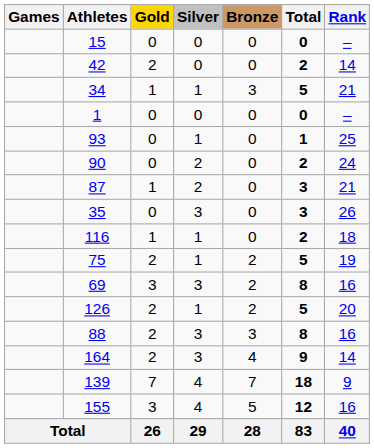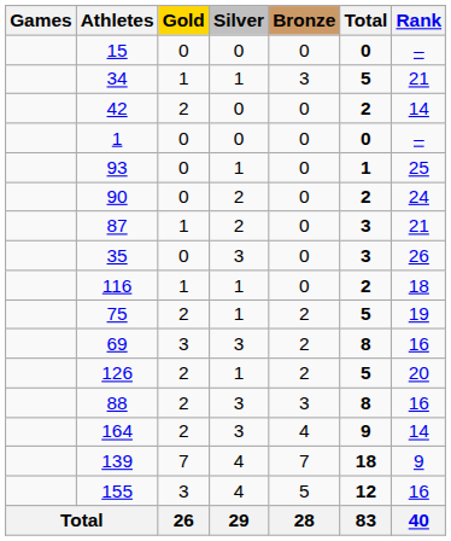 <table class="wikitable" style="text-align:center; font-size:90%;">
 <tr>
 <th>Games</th>
 <th>Athletes</th>
 <td style="background:gold"><strong>Gold</strong></td>
 <td style="background:silver"><strong>Silver</strong></td>
 <td style="background:#cc9966"><strong>Bronze</strong></td>
 <th><strong>Total</strong></th>
 <th><a href='#'><strong>Rank</strong></a></th>
 </tr>
 <tr>
 <td></td>
 <td><a href='#'>15</a></td>
 <td>0</td>
 <td>0</td>
 <td>0</td>
 <td><strong>0</strong></td>
 <td><a href='#'>–</a></td>
 </tr>
 <tr>
 <td></td>
+<td><a href='#'>34</a></td>
+<td>1</td>
+<td>1</td>
+<td>3</td>
+<td><strong>5</strong></td>
+<td><a href='#'>21</a></td>
+</tr>
+<tr>
+<td></td>
 <td><a href='#'>42</a></td>
 <td>2</td>
 <td>0</td>
 <td>0</td>
 <td><strong>2</strong></td>
 <td><a href='#'>14</a></td>
-</tr>
-<tr>
-<td></td>
-<td><a href='#'>34</a></td>
-<td>1</td>
-<td>1</td>
-<td>3</td>
-<td><strong>5</strong></td>
-<td><a href='#'>21</a></td>
 </tr>
 <tr>
 <td></td>
 <td><a href='#'>1</a></td>
 <td>0</td>
 <td>0</td>
 <td>0</td>
 <td><strong>0</strong></td>
 <td><a href='#'>–</a></td>
 </tr>
 <tr>
 <td></td>
 <td><a href='#'>93</a></td>
 <td>0</td>
 <td>1</td>
 <td>0</td>
 <td><strong>1</strong></td>
 <td><a href='#'>25</a></td>
 </tr>
 <tr>
 <td></td>
 <td><a href='#'>90</a></td>
 <td>0</td>
 <td>2</td>
 <td>0</td>
 <td><strong>2</strong></td>
 <td><a href='#'>24</a></td>
 </tr>
 <tr>
 <td></td>
 <td><a href='#'>87</a></td>
 <td>1</td>
 <td>2</td>
 <td>0</td>
 <td><strong>3</strong></td>
 <td><a href='#'>21</a></td>
 </tr>
 <tr>
 <td></td>
 <td><a href='#'>35</a></td>
 <td>0</td>
 <td>3</td>
 <td>0</td>
 <td><strong>3</strong></td>
 <td><a href='#'>26</a></td>
 </tr>
 <tr>
 <td></td>
 <td><a href='#'>116</a></td>
 <td>1</td>
 <td>1</td>
 <td>0</td>
 <td><strong>2</strong></td>
 <td><a href='#'>18</a></td>
 </tr>
 <tr>
 <td></td>
 <td><a href='#'>75</a></td>
 <td>2</td>
 <td>1</td>
 <td>2</td>
 <td><strong>5</strong></td>
 <td><a href='#'>19</a></td>
 </tr>
 <tr>
 <td></td>
 <td><a href='#'>69</a></td>
 <td>3</td>
 <td>3</td>
 <td>2</td>
 <td><strong>8</strong></td>
 <td><a href='#'>16</a></td>
 </tr>
 <tr>
 <td></td>
 <td><a href='#'>126</a></td>
 <td>2</td>
 <td>1</td>
 <td>2</td>
 <td><strong>5</strong></td>
 <td><a href='#'>20</a></td>
 </tr>
 <tr>
 <td></td>
 <td><a href='#'>88</a></td>
 <td>2</td>
 <td>3</td>
 <td>3</td>
 <td><strong>8</strong></td>
 <td><a href='#'>16</a></td>
 </tr>
 <tr>
 <td></td>
 <td><a href='#'>164</a></td>
 <td>2</td>
 <td>3</td>
 <td>4</td>
 <td><strong>9</strong></td>
 <td><a href='#'>14</a></td>
 </tr>
 <tr>
 <td></td>
 <td><a href='#'>139</a></td>
 <td>7</td>
 <td>4</td>
 <td>7</td>
 <td><strong>18</strong></td>
 <td><a href='#'>9</a></td>
 </tr>
 <tr>
 <td></td>
 <td><a href='#'>155</a></td>
 <td>3</td>
 <td>4</td>
 <td>5</td>
 <td><strong>12</strong></td>
 <td><a href='#'>16</a></td>
 </tr>
 <tr>
 <th colspan=2>Total</th>
 <th>26</th>
 <th>29</th>
 <th>28</th>
 <th>83</th>
 <th><a href='#'>40</a></th>
 </tr>
 </table>
